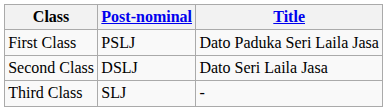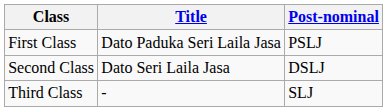 <table class="wikitable">
 <tr>
 <th>Class</th>
+<th><a href='#'>Title</a></th>
 <th><a href='#'>Post-nominal</a></th>
-<th><a href='#'>Title</a></th>
 </tr>
 <tr>
 <td>First Class</td>
+<td>Dato Paduka Seri Laila Jasa</td>
 <td> PSLJ</td>
-<td>Dato Paduka Seri Laila Jasa</td>
 </tr>
 <tr>
 <td>Second Class</td>
+<td>Dato Seri Laila Jasa</td>
 <td> DSLJ</td>
-<td>Dato Seri Laila Jasa</td>
 </tr>
 <tr>
 <td>Third Class</td>
+<td>-</td>
 <td> SLJ</td>
-<td>-</td>
 </tr>
 </table>
